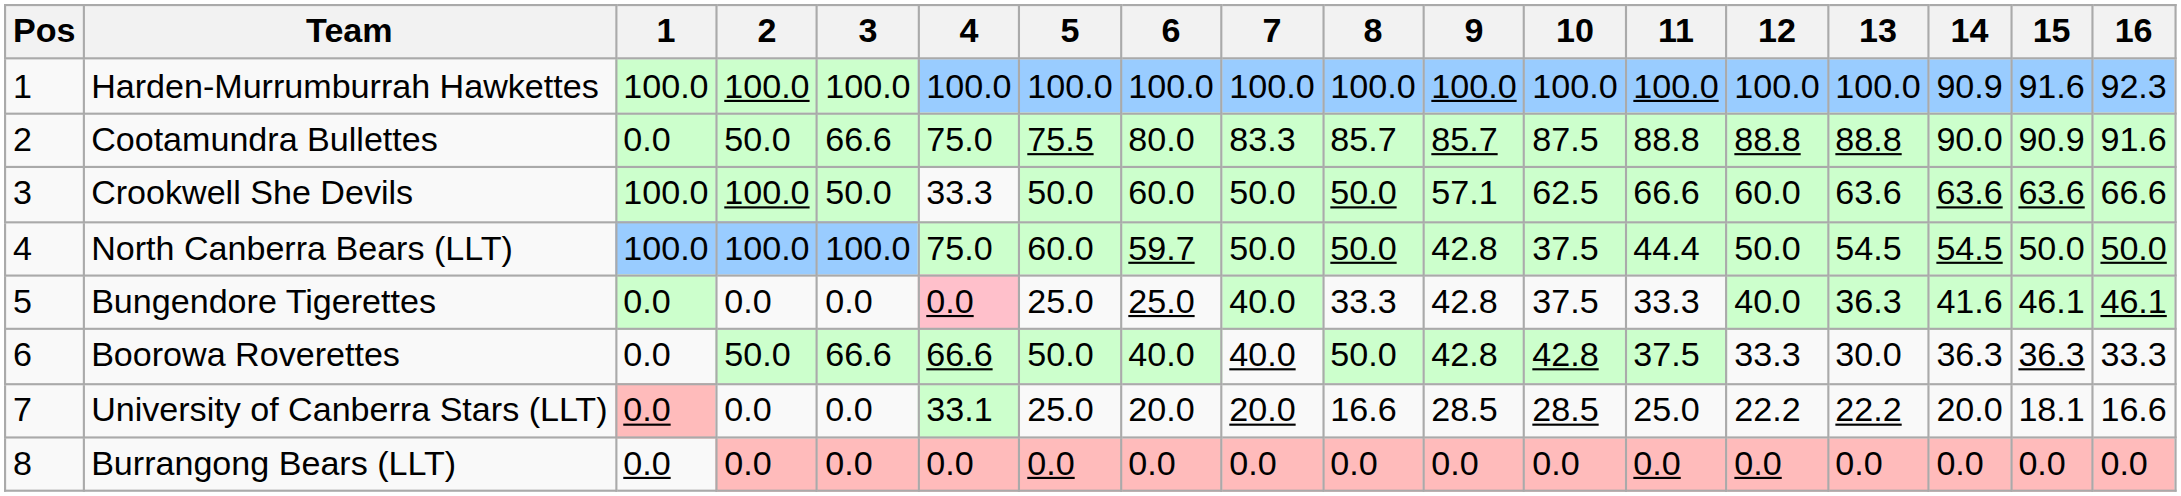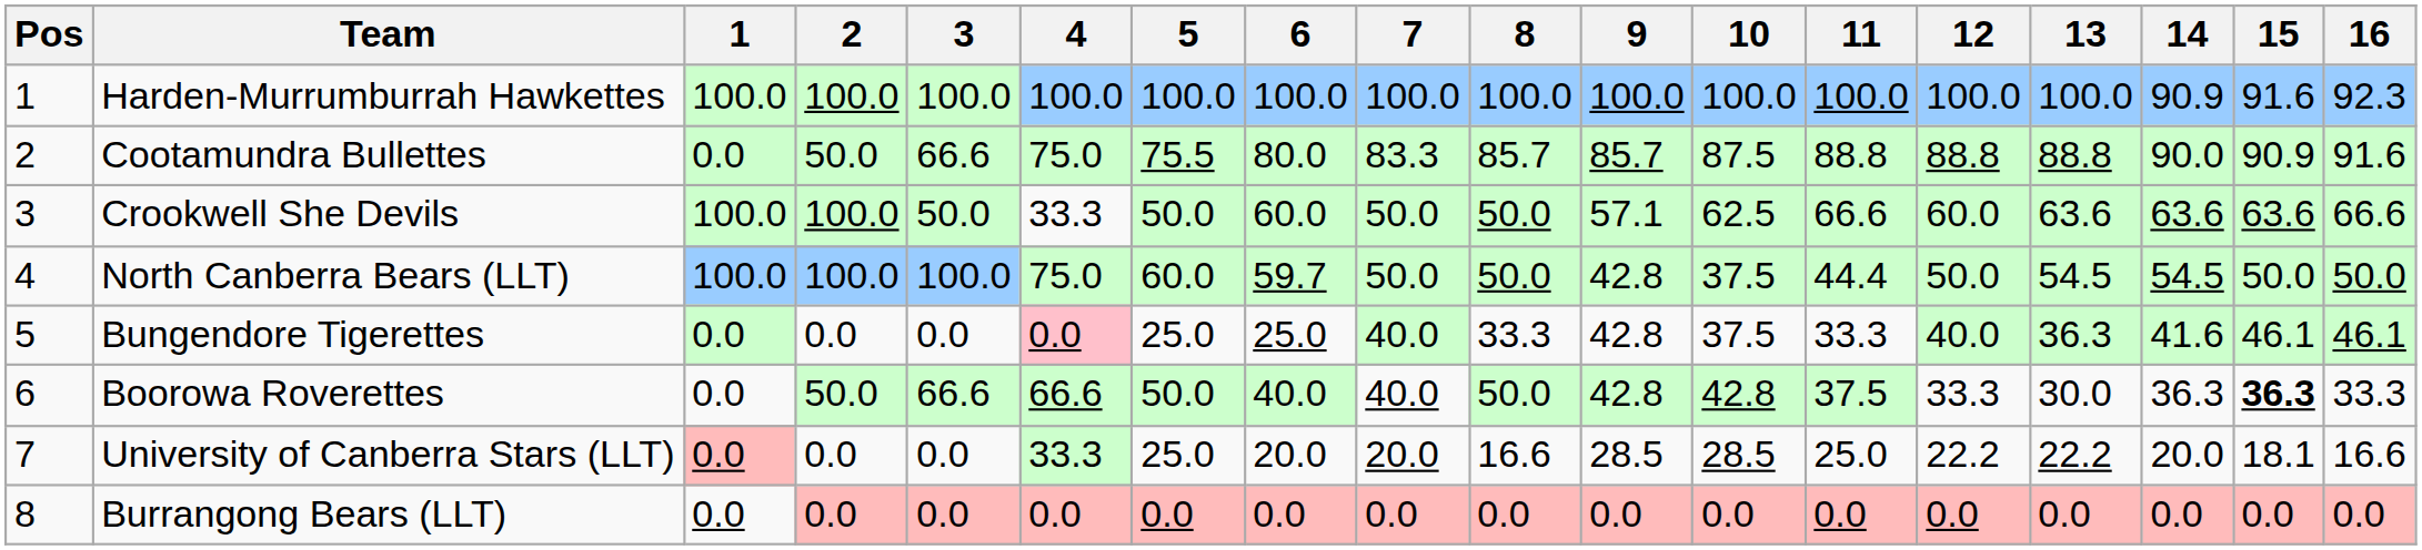 <table class="wikitable">
 <tr>
 <th>Pos</th>
 <th>Team</th>
 <th>1</th>
 <th>2</th>
 <th>3</th>
 <th>4</th>
 <th>5</th>
 <th>6</th>
 <th>7</th>
 <th>8</th>
 <th>9</th>
 <th>10</th>
 <th>11</th>
 <th>12</th>
 <th>13</th>
 <th>14</th>
 <th>15</th>
 <th>16</th>
 </tr>
 <tr>
 <td>1</td>
 <td> Harden-Murrumburrah Hawkettes</td>
 <td style="background:#ccffcc;">100.0</td>
 <td style="background:#ccffcc;"><u>100.0</u></td>
 <td style="background:#ccffcc;">100.0</td>
 <td style="background:#99ccff;">100.0</td>
 <td style="background:#99ccff;">100.0</td>
 <td style="background:#99ccff;">100.0</td>
 <td style="background:#99ccff;">100.0</td>
 <td style="background:#99ccff;">100.0</td>
 <td style="background:#99ccff;"><u>100.0</u></td>
 <td style="background:#99ccff;">100.0</td>
 <td style="background:#99ccff;"><u>100.0</u></td>
 <td style="background:#99ccff;">100.0</td>
 <td style="background:#99ccff;">100.0</td>
 <td style="background:#99ccff;">90.9</td>
 <td style="background:#99ccff;">91.6</td>
 <td style="background:#99ccff;">92.3</td>
 </tr>
 <tr>
 <td>2</td>
 <td> Cootamundra Bullettes</td>
 <td style="background:#ccffcc;">0.0</td>
 <td style="background:#ccffcc;">50.0</td>
 <td style="background:#ccffcc;">66.6</td>
 <td style="background:#ccffcc;">75.0</td>
 <td style="background:#ccffcc;"><u>75.5</u></td>
 <td style="background:#ccffcc;">80.0</td>
 <td style="background:#ccffcc;">83.3</td>
 <td style="background:#ccffcc;">85.7</td>
 <td style="background:#ccffcc;"><u>85.7</u></td>
 <td style="background:#ccffcc;">87.5</td>
 <td style="background:#ccffcc;">88.8</td>
 <td style="background:#ccffcc;"><u>88.8</u></td>
 <td style="background:#ccffcc;"><u>88.8</u></td>
 <td style="background:#ccffcc;">90.0</td>
 <td style="background:#ccffcc;">90.9</td>
 <td style="background:#ccffcc;">91.6</td>
 </tr>
 <tr>
 <td>3</td>
 <td> Crookwell She Devils</td>
 <td style="background:#ccffcc;">100.0</td>
 <td style="background:#ccffcc;"><u>100.0</u></td>
 <td style="background:#ccffcc;">50.0</td>
 <td>33.3</td>
 <td style="background:#ccffcc;">50.0</td>
 <td style="background:#ccffcc;">60.0</td>
 <td style="background:#ccffcc;">50.0</td>
 <td style="background:#ccffcc;"><u>50.0</u></td>
 <td style="background:#ccffcc;">57.1</td>
 <td style="background:#ccffcc;">62.5</td>
 <td style="background:#ccffcc;">66.6</td>
 <td style="background:#ccffcc;">60.0</td>
 <td style="background:#ccffcc;">63.6</td>
 <td style="background:#ccffcc;"><u>63.6</u></td>
 <td style="background:#ccffcc;"><u>63.6</u></td>
 <td style="background:#ccffcc;">66.6</td>
 </tr>
 <tr>
 <td>4</td>
 <td> North Canberra Bears (LLT)</td>
 <td style="background:#99ccff;">100.0</td>
 <td style="background:#99ccff;">100.0</td>
 <td style="background:#99ccff;">100.0</td>
 <td style="background:#ccffcc;">75.0</td>
 <td style="background:#ccffcc;">60.0</td>
 <td style="background:#ccffcc;"><u>59.7</u></td>
 <td style="background:#ccffcc;">50.0</td>
 <td style="background:#ccffcc;"><u>50.0</u></td>
 <td style="background:#ccffcc;">42.8</td>
 <td style="background:#ccffcc;">37.5</td>
 <td style="background:#ccffcc;">44.4</td>
 <td style="background:#ccffcc;">50.0</td>
 <td style="background:#ccffcc;">54.5</td>
 <td style="background:#ccffcc;"><u>54.5</u></td>
 <td style="background:#ccffcc;">50.0</td>
 <td style="background:#ccffcc;"><u>50.0</u></td>
 </tr>
 <tr>
 <td>5</td>
 <td> Bungendore Tigerettes</td>
 <td style="background:#ccffcc;">0.0</td>
 <td>0.0</td>
 <td>0.0</td>
 <td style="background: pink;"><u>0.0</u></td>
 <td>25.0</td>
 <td><u>25.0</u></td>
 <td style="background:#ccffcc;">40.0</td>
 <td>33.3</td>
 <td>42.8</td>
 <td>37.5</td>
 <td>33.3</td>
 <td style="background:#ccffcc;">40.0</td>
 <td style="background:#ccffcc;">36.3</td>
 <td style="background:#ccffcc;">41.6</td>
 <td style="background:#ccffcc;">46.1</td>
 <td style="background:#ccffcc;"><u>46.1</u></td>
 </tr>
 <tr>
 <td>6</td>
 <td> Boorowa Roverettes</td>
 <td>0.0</td>
 <td style="background:#ccffcc;">50.0</td>
 <td style="background:#ccffcc;">66.6</td>
 <td style="background:#ccffcc;"><u>66.6</u></td>
 <td style="background:#ccffcc;">50.0</td>
 <td style="background:#ccffcc;">40.0</td>
 <td><u>40.0</u></td>
 <td style="background:#ccffcc;">50.0</td>
 <td style="background:#ccffcc;">42.8</td>
 <td style="background:#ccffcc;"><u>42.8</u></td>
 <td style="background:#ccffcc;">37.5</td>
 <td>33.3</td>
 <td>30.0</td>
 <td>36.3</td>
-<td><u>36.3</u></td>
+<td><strong><u>36.3</u></strong></td>
 <td>33.3</td>
 </tr>
 <tr>
 <td>7</td>
 <td> University of Canberra Stars (LLT)</td>
 <td style="background:#ffbbbb;"><u>0.0</u></td>
 <td>0.0</td>
 <td>0.0</td>
-<td style="background:#ccffcc;">33.1</td>
+<td style="background:#ccffcc;">33.3</td>
 <td>25.0</td>
 <td>20.0</td>
 <td><u>20.0</u></td>
 <td>16.6</td>
 <td>28.5</td>
 <td><u>28.5</u></td>
 <td>25.0</td>
 <td>22.2</td>
 <td><u>22.2</u></td>
 <td>20.0</td>
 <td>18.1</td>
 <td>16.6</td>
 </tr>
 <tr>
 <td>8</td>
 <td> Burrangong Bears (LLT)</td>
 <td><u>0.0</u></td>
 <td style="background:#ffbbbb;">0.0</td>
 <td style="background:#ffbbbb;">0.0</td>
 <td style="background:#ffbbbb;">0.0</td>
 <td style="background:#ffbbbb;"><u>0.0</u></td>
 <td style="background:#ffbbbb;">0.0</td>
 <td style="background:#ffbbbb;">0.0</td>
 <td style="background:#ffbbbb;">0.0</td>
 <td style="background:#ffbbbb;">0.0</td>
 <td style="background:#ffbbbb;">0.0</td>
 <td style="background:#ffbbbb;"><u>0.0</u></td>
 <td style="background:#ffbbbb;"><u>0.0</u></td>
 <td style="background:#ffbbbb;">0.0</td>
 <td style="background:#ffbbbb;">0.0</td>
 <td style="background:#ffbbbb;">0.0</td>
 <td style="background:#ffbbbb;">0.0</td>
 </tr>
 </table>
